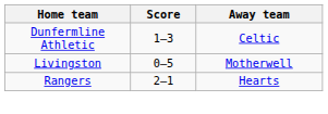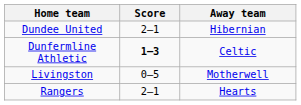 <table class="wikitable" style="text-align: center">
 <tr>
 <th width=140>Home team</th>
 <th width=70>Score</th>
 <th width=140>Away team</th>
 </tr>
 <tr>
+<td><a href='#'>Dundee United</a></td>
+<td>2–1</td>
+<td><a href='#'>Hibernian</a></td>
+</tr>
+<tr>
 <td><a href='#'>Dunfermline Athletic</a></td>
-<td>1–3</td>
+<td><strong>1–3</strong></td>
 <td><a href='#'>Celtic</a></td>
 </tr>
 <tr>
 <td><a href='#'>Livingston</a></td>
 <td>0–5</td>
 <td><a href='#'>Motherwell</a></td>
 </tr>
 <tr>
 <td><a href='#'>Rangers</a></td>
 <td>2–1</td>
 <td><a href='#'>Hearts</a></td>
 </tr>
 </table>
